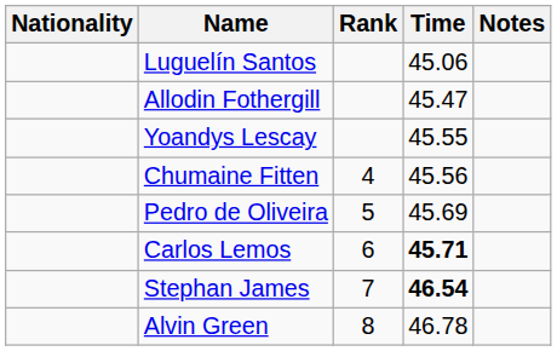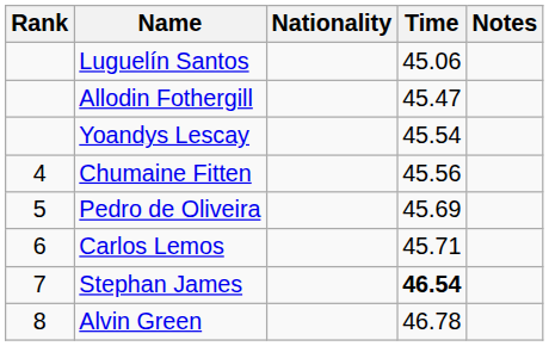 <table class="wikitable sortable" style="text-align:center">
 <tr>
+<th>Rank</th>
+<th>Name</th>
 <th>Nationality</th>
-<th>Name</th>
-<th>Rank</th>
 <th>Time</th>
 <th>Notes</th>
 </tr>
 <tr>
 <td></td>
 <td align=left><a href='#'>Luguelín Santos</a></td>
 <td></td>
 <td>45.06</td>
 <td></td>
 </tr>
 <tr>
 <td></td>
 <td align=left><a href='#'>Allodin Fothergill</a></td>
 <td></td>
 <td>45.47</td>
 <td></td>
 </tr>
 <tr>
 <td></td>
 <td align=left><a href='#'>Yoandys Lescay</a></td>
 <td></td>
-<td>45.55</td>
+<td>45.54</td>
 <td></td>
 </tr>
 <tr>
+<td>4</td>
+<td align=left><a href='#'>Chumaine Fitten</a></td>
 <td></td>
-<td align=left><a href='#'>Chumaine Fitten</a></td>
-<td>4</td>
 <td>45.56</td>
 <td></td>
 </tr>
 <tr>
+<td>5</td>
+<td align=left><a href='#'>Pedro de Oliveira</a></td>
 <td></td>
-<td align=left><a href='#'>Pedro de Oliveira</a></td>
-<td>5</td>
 <td>45.69</td>
 <td></td>
 </tr>
 <tr>
+<td>6</td>
+<td align=left><a href='#'>Carlos Lemos</a></td>
 <td></td>
-<td align=left><a href='#'>Carlos Lemos</a></td>
-<td>6</td>
-<td><strong>45.71</strong></td>
+<td>45.71</td>
 <td></td>
 </tr>
 <tr>
+<td>7</td>
+<td align=left><a href='#'>Stephan James</a></td>
 <td></td>
-<td align=left><a href='#'>Stephan James</a></td>
-<td>7</td>
 <td><strong>46.54</strong></td>
 <td></td>
 </tr>
 <tr>
+<td>8</td>
+<td align=left><a href='#'>Alvin Green</a></td>
 <td></td>
-<td align=left><a href='#'>Alvin Green</a></td>
-<td>8</td>
 <td>46.78</td>
 <td></td>
 </tr>
 </table>
